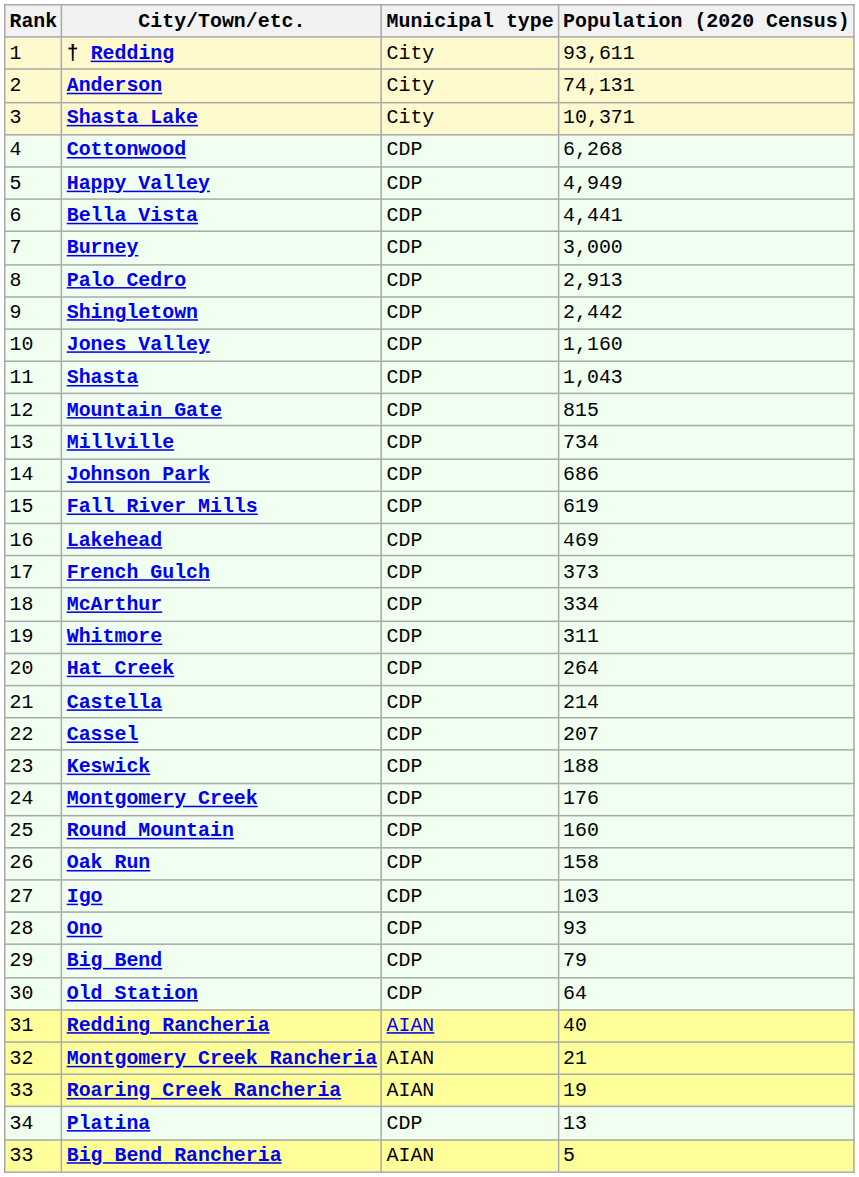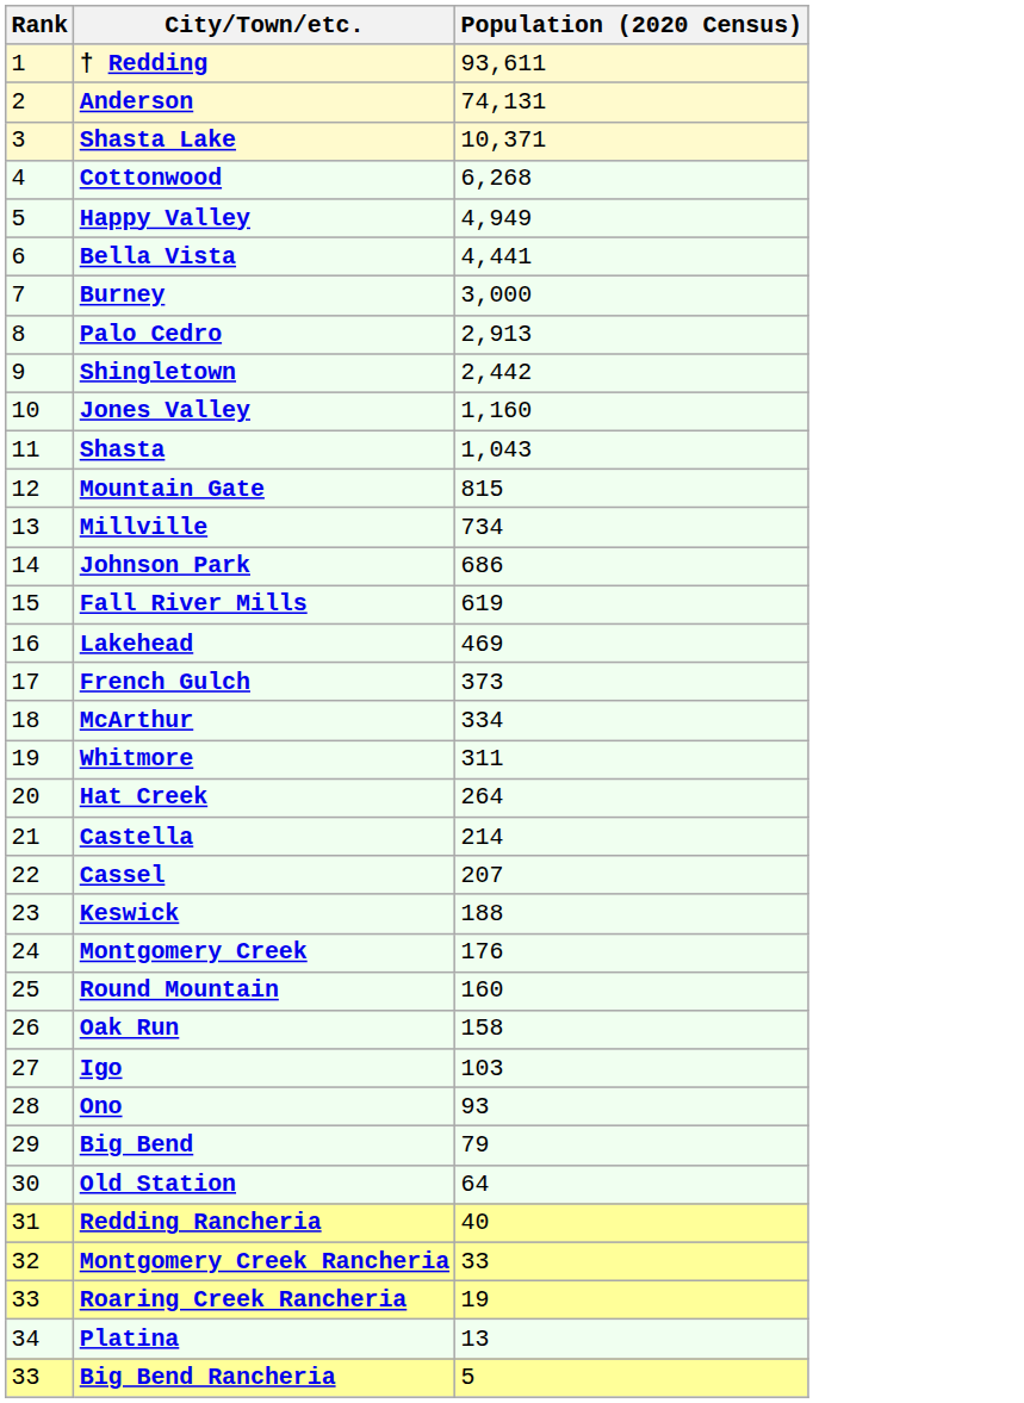 <table class="wikitable sortable">
 <tr>
 <th>Rank</th>
 <th>City/Town/etc.</th>
-<th>Municipal type</th>
 <th>Population (2020 Census)</th>
 </tr>
 <tr style="background-color:#FFFACD;">
 <td>1</td>
 <td><strong>†</strong> <strong><a href='#'>Redding</a></strong></td>
-<td>City</td>
 <td>93,611</td>
 </tr>
 <tr style="background-color:#FFFACD;">
 <td>2</td>
 <td><strong><a href='#'>Anderson</a></strong></td>
-<td>City</td>
 <td>74,131</td>
 </tr>
 <tr style="background-color:#FFFACD;">
 <td>3</td>
 <td><strong><a href='#'>Shasta Lake</a></strong></td>
-<td>City</td>
 <td>10,371</td>
 </tr>
 <tr style="background-color:#F0FFF0;">
 <td>4</td>
 <td><strong><a href='#'>Cottonwood</a></strong></td>
-<td>CDP</td>
 <td>6,268</td>
 </tr>
 <tr style="background-color:#F0FFF0;">
 <td>5</td>
 <td><strong><a href='#'>Happy Valley</a></strong></td>
-<td>CDP</td>
 <td>4,949</td>
 </tr>
 <tr style="background-color:#F0FFF0;">
 <td>6</td>
 <td><strong><a href='#'>Bella Vista</a></strong></td>
-<td>CDP</td>
 <td>4,441</td>
 </tr>
 <tr style="background-color:#F0FFF0;">
 <td>7</td>
 <td><strong><a href='#'>Burney</a></strong></td>
-<td>CDP</td>
 <td>3,000</td>
 </tr>
 <tr style="background-color:#F0FFF0;">
 <td>8</td>
 <td><strong><a href='#'>Palo Cedro</a></strong></td>
-<td>CDP</td>
 <td>2,913</td>
 </tr>
 <tr style="background-color:#F0FFF0;">
 <td>9</td>
 <td><strong><a href='#'>Shingletown</a></strong></td>
-<td>CDP</td>
 <td>2,442</td>
 </tr>
 <tr style="background-color:#F0FFF0;">
 <td>10</td>
 <td><strong><a href='#'>Jones Valley</a></strong></td>
-<td>CDP</td>
 <td>1,160</td>
 </tr>
 <tr style="background-color:#F0FFF0;">
 <td>11</td>
 <td><strong><a href='#'>Shasta</a></strong></td>
-<td>CDP</td>
 <td>1,043</td>
 </tr>
 <tr style="background-color:#F0FFF0;">
 <td>12</td>
 <td><strong><a href='#'>Mountain Gate</a></strong></td>
-<td>CDP</td>
 <td>815</td>
 </tr>
 <tr style="background-color:#F0FFF0;">
 <td>13</td>
 <td><strong><a href='#'>Millville</a></strong></td>
-<td>CDP</td>
 <td>734</td>
 </tr>
 <tr style="background-color:#F0FFF0;">
 <td>14</td>
 <td><strong><a href='#'>Johnson Park</a></strong></td>
-<td>CDP</td>
 <td>686</td>
 </tr>
 <tr style="background-color:#F0FFF0;">
 <td>15</td>
 <td><strong><a href='#'>Fall River Mills</a></strong></td>
-<td>CDP</td>
 <td>619</td>
 </tr>
 <tr style="background-color:#F0FFF0;">
 <td>16</td>
 <td><strong><a href='#'>Lakehead</a></strong></td>
-<td>CDP</td>
 <td>469</td>
 </tr>
 <tr style="background-color:#F0FFF0;">
 <td>17</td>
 <td><strong><a href='#'>French Gulch</a></strong></td>
-<td>CDP</td>
 <td>373</td>
 </tr>
 <tr style="background-color:#F0FFF0;">
 <td>18</td>
 <td><strong><a href='#'>McArthur</a></strong></td>
-<td>CDP</td>
 <td>334</td>
 </tr>
 <tr style="background-color:#F0FFF0;">
 <td>19</td>
 <td><strong><a href='#'>Whitmore</a></strong></td>
-<td>CDP</td>
 <td>311</td>
 </tr>
 <tr style="background-color:#F0FFF0;">
 <td>20</td>
 <td><strong><a href='#'>Hat Creek</a></strong></td>
-<td>CDP</td>
 <td>264</td>
 </tr>
 <tr style="background-color:#F0FFF0;">
 <td>21</td>
 <td><strong><a href='#'>Castella</a></strong></td>
-<td>CDP</td>
 <td>214</td>
 </tr>
 <tr style="background-color:#F0FFF0;">
 <td>22</td>
 <td><strong><a href='#'>Cassel</a></strong></td>
-<td>CDP</td>
 <td>207</td>
 </tr>
 <tr style="background-color:#F0FFF0;">
 <td>23</td>
 <td><strong><a href='#'>Keswick</a></strong></td>
-<td>CDP</td>
 <td>188</td>
 </tr>
 <tr style="background-color:#F0FFF0;">
 <td>24</td>
 <td><strong><a href='#'>Montgomery Creek</a></strong></td>
-<td>CDP</td>
 <td>176</td>
 </tr>
 <tr style="background-color:#F0FFF0;">
 <td>25</td>
 <td><strong><a href='#'>Round Mountain</a></strong></td>
-<td>CDP</td>
 <td>160</td>
 </tr>
 <tr style="background-color:#F0FFF0;">
 <td>26</td>
 <td><strong><a href='#'>Oak Run</a></strong></td>
-<td>CDP</td>
 <td>158</td>
 </tr>
 <tr style="background-color:#F0FFF0;">
 <td>27</td>
 <td><strong><a href='#'>Igo</a></strong></td>
-<td>CDP</td>
 <td>103</td>
 </tr>
 <tr style="background-color:#F0FFF0;">
 <td>28</td>
 <td><strong><a href='#'>Ono</a></strong></td>
-<td>CDP</td>
 <td>93</td>
 </tr>
 <tr style="background-color:#F0FFF0;">
 <td>29</td>
 <td><strong><a href='#'>Big Bend</a></strong></td>
-<td>CDP</td>
 <td>79</td>
 </tr>
 <tr style="background-color:#F0FFF0;">
 <td>30</td>
 <td><strong><a href='#'>Old Station</a></strong></td>
-<td>CDP</td>
 <td>64</td>
 </tr>
 <tr style="background-color:#FFFF99;">
 <td>31</td>
 <td><strong><a href='#'>Redding Rancheria</a></strong></td>
-<td><a href='#'>AIAN</a></td>
 <td>40</td>
 </tr>
 <tr style="background-color:#FFFF99;">
 <td>32</td>
 <td><strong><a href='#'>Montgomery Creek Rancheria</a></strong></td>
-<td>AIAN</td>
-<td>21</td>
+<td>33</td>
 </tr>
 <tr style="background-color:#FFFF99;">
 <td>33</td>
 <td><strong><a href='#'>Roaring Creek Rancheria</a></strong></td>
-<td>AIAN</td>
 <td>19</td>
 </tr>
 <tr style="background-color:#F0FFF0;">
 <td>34</td>
 <td><strong><a href='#'>Platina</a></strong></td>
-<td>CDP</td>
 <td>13</td>
 </tr>
 <tr style="background-color:#FFFF99;">
 <td>33</td>
 <td><strong><a href='#'>Big Bend Rancheria</a></strong></td>
-<td>AIAN</td>
 <td>5</td>
 </tr>
 </table>
